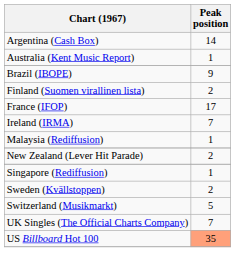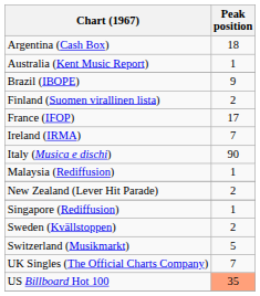 <table class="wikitable sortable">
 <tr>
 <th>Chart (1967)</th>
 <th>Peak<br>position</th>
 </tr>
 <tr>
 <td>Argentina (<a href='#'>Cash Box</a>) </td>
-<td align="center">14</td>
+<td align="center">18</td>
 </tr>
 <tr>
 <td>Australia (<a href='#'>Kent Music Report</a>)</td>
 <td align="center">1</td>
 </tr>
 <tr>
 </tr>
 <tr>
 </tr>
 <tr>
 </tr>
 <tr>
 <td>Brazil (<a href='#'>IBOPE</a>)</td>
 <td style="text-align:center;">9</td>
 </tr>
 <tr>
 <td>Finland (<a href='#'>Suomen virallinen lista</a>)</td>
 <td align="center">2</td>
 </tr>
 <tr>
 <td>France (<a href='#'>IFOP</a>)</td>
 <td align="center">17</td>
 </tr>
 <tr>
 <td>Ireland (<a href='#'>IRMA</a>)</td>
 <td style="text-align:center;">7</td>
+</tr>
+<tr>
+<td>Italy (<em><a href='#'>Musica e dischi</a></em>)</td>
+<td align="center">90</td>
 </tr>
 <tr>
 <td>Malaysia (<a href='#'>Rediffusion</a>)</td>
 <td align="center">1</td>
 </tr>
 <tr>
 </tr>
 <tr>
 </tr>
 <tr>
 <td>New Zealand (Lever Hit Parade)</td>
 <td align="center">2</td>
 </tr>
 <tr>
 </tr>
 <tr>
 <td>Singapore (<a href='#'>Rediffusion</a>)</td>
 <td align="center">1</td>
 </tr>
 <tr>
 <td>Sweden (<a href='#'>Kvällstoppen</a>)</td>
 <td style="text-align:center;">2</td>
 </tr>
 <tr>
 <td>Switzerland (<a href='#'>Musikmarkt</a>)</td>
 <td align="center">5</td>
 </tr>
 <tr>
 <td>UK Singles (<a href='#'>The Official Charts Company</a>)</td>
 <td align="center">7</td>
 </tr>
 <tr>
 <td align="left">US <a href='#'><em>Billboard</em> Hot 100</a></td>
 <td align="center" style="background: lightsalmon;">35</td>
 </tr>
 <tr>
 </tr>
 </table>
